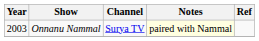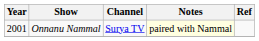 <table class="wikitable">
 <tr>
 <th>Year</th>
 <th>Show</th>
 <th>Channel</th>
 <th>Notes</th>
 <th>Ref</th>
 </tr>
 <tr>
-<td>2003</td>
+<td>2001</td>
 <td><em>Onnanu Nammal</em></td>
 <td><a href='#'>Surya TV</a></td>
 <td style="background: lightyellow;">paired with Nammal</td>
 <td></td>
 </tr>
 <tr>
 </tr>
 </table>
